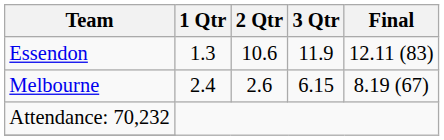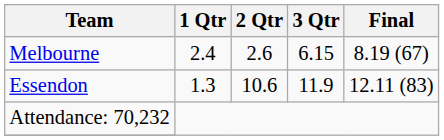 <table class="wikitable">
 <tr>
 <th>Team</th>
 <th>1 Qtr</th>
 <th>2 Qtr</th>
 <th>3 Qtr</th>
 <th>Final</th>
 </tr>
 <tr>
+<td><a href='#'>Melbourne</a></td>
+<td align=center>2.4</td>
+<td align=center>2.6</td>
+<td align=center>6.15</td>
+<td align=center>8.19 (67)</td>
+</tr>
+<tr>
 <td><a href='#'>Essendon</a></td>
 <td align=center>1.3</td>
 <td align=center>10.6</td>
 <td align=center>11.9</td>
 <td align=center>12.11 (83)</td>
 </tr>
 <tr>
-<td><a href='#'>Melbourne</a></td>
-<td align=center>2.4</td>
-<td align=center>2.6</td>
-<td align=center>6.15</td>
-<td align=center>8.19 (67)</td>
-</tr>
-<tr>
 <td align=center>Attendance: 70,232</td>
 </tr>
 <tr>
 </tr>
 </table>
